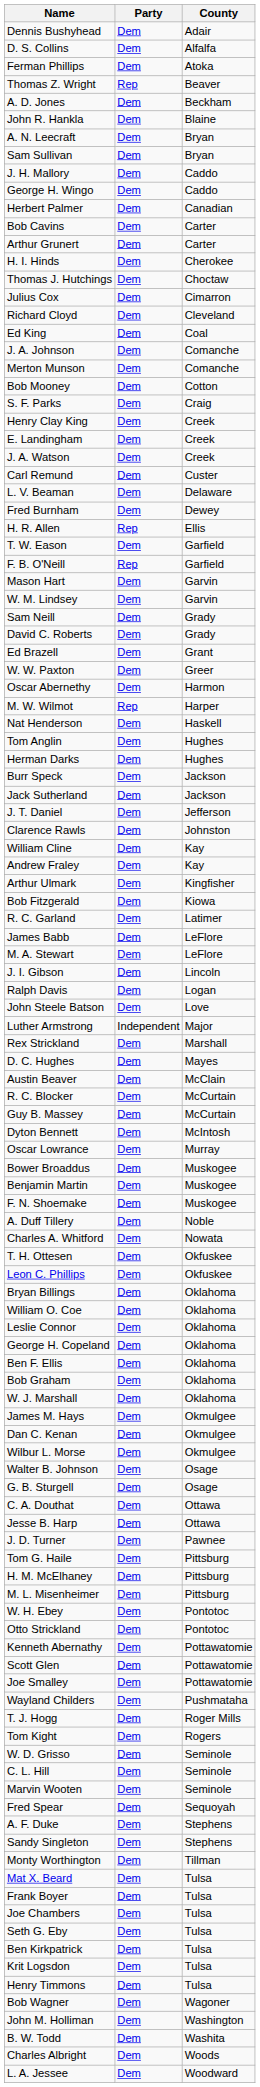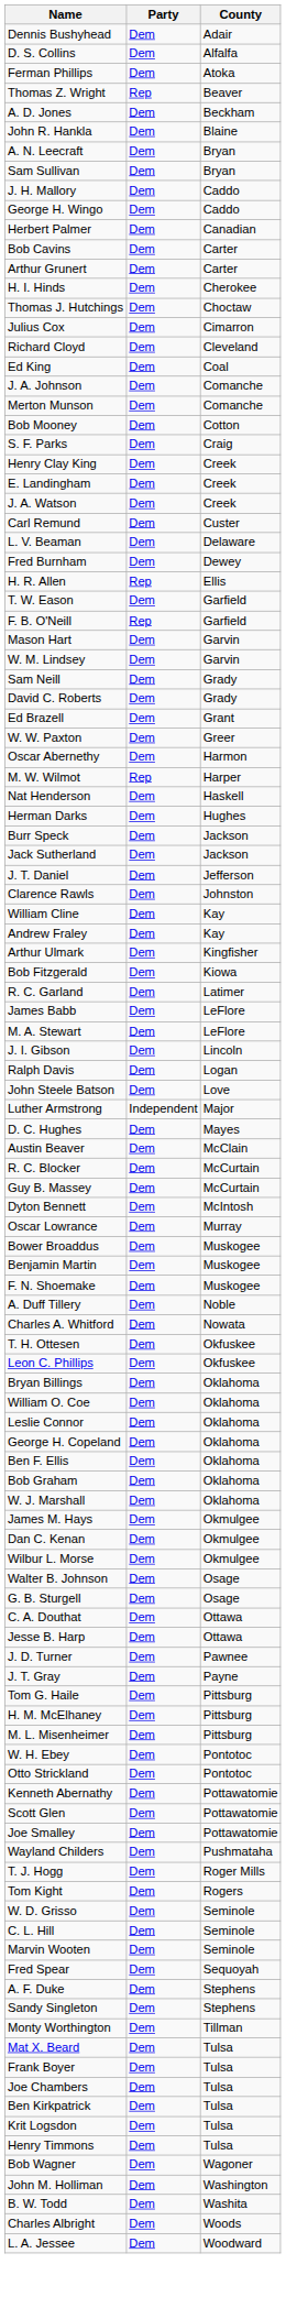 <table class="wikitable sortable">
 <tr>
 <th>Name</th>
 <th>Party</th>
 <th>County</th>
 </tr>
 <tr>
 <td>Dennis Bushyhead</td>
 <td><a href='#'>Dem</a></td>
 <td>Adair</td>
 </tr>
 <tr>
 <td>D. S. Collins</td>
 <td><a href='#'>Dem</a></td>
 <td>Alfalfa</td>
 </tr>
 <tr>
 <td>Ferman Phillips</td>
 <td><a href='#'>Dem</a></td>
 <td>Atoka</td>
 </tr>
 <tr>
 <td>Thomas Z. Wright</td>
 <td><a href='#'>Rep</a></td>
 <td>Beaver</td>
 </tr>
 <tr>
 <td>A. D. Jones</td>
 <td><a href='#'>Dem</a></td>
 <td>Beckham</td>
 </tr>
 <tr>
 <td>John R. Hankla</td>
 <td><a href='#'>Dem</a></td>
 <td>Blaine</td>
 </tr>
 <tr>
 <td>A. N. Leecraft</td>
 <td><a href='#'>Dem</a></td>
 <td>Bryan</td>
 </tr>
 <tr>
 <td>Sam Sullivan</td>
 <td><a href='#'>Dem</a></td>
 <td>Bryan</td>
 </tr>
 <tr>
 <td>J. H. Mallory</td>
 <td><a href='#'>Dem</a></td>
 <td>Caddo</td>
 </tr>
 <tr>
 <td>George H. Wingo</td>
 <td><a href='#'>Dem</a></td>
 <td>Caddo</td>
 </tr>
 <tr>
 <td>Herbert Palmer</td>
 <td><a href='#'>Dem</a></td>
 <td>Canadian</td>
 </tr>
 <tr>
 <td>Bob Cavins</td>
 <td><a href='#'>Dem</a></td>
 <td>Carter</td>
 </tr>
 <tr>
 <td>Arthur Grunert</td>
 <td><a href='#'>Dem</a></td>
 <td>Carter</td>
 </tr>
 <tr>
 <td>H. I. Hinds</td>
 <td><a href='#'>Dem</a></td>
 <td>Cherokee</td>
 </tr>
 <tr>
 <td>Thomas J. Hutchings</td>
 <td><a href='#'>Dem</a></td>
 <td>Choctaw</td>
 </tr>
 <tr>
 <td>Julius Cox</td>
 <td><a href='#'>Dem</a></td>
 <td>Cimarron</td>
 </tr>
 <tr>
 <td>Richard Cloyd</td>
 <td><a href='#'>Dem</a></td>
 <td>Cleveland</td>
 </tr>
 <tr>
 <td>Ed King</td>
 <td><a href='#'>Dem</a></td>
 <td>Coal</td>
 </tr>
 <tr>
 <td>J. A. Johnson</td>
 <td><a href='#'>Dem</a></td>
 <td>Comanche</td>
 </tr>
 <tr>
 <td>Merton Munson</td>
 <td><a href='#'>Dem</a></td>
 <td>Comanche</td>
 </tr>
 <tr>
 <td>Bob Mooney</td>
 <td><a href='#'>Dem</a></td>
 <td>Cotton</td>
 </tr>
 <tr>
 <td>S. F. Parks</td>
 <td><a href='#'>Dem</a></td>
 <td>Craig</td>
 </tr>
 <tr>
 <td>Henry Clay King</td>
 <td><a href='#'>Dem</a></td>
 <td>Creek</td>
 </tr>
 <tr>
 <td>E. Landingham</td>
 <td><a href='#'>Dem</a></td>
 <td>Creek</td>
 </tr>
 <tr>
 <td>J. A. Watson</td>
 <td><a href='#'>Dem</a></td>
 <td>Creek</td>
 </tr>
 <tr>
 <td>Carl Remund</td>
 <td><a href='#'>Dem</a></td>
 <td>Custer</td>
 </tr>
 <tr>
 <td>L. V. Beaman</td>
 <td><a href='#'>Dem</a></td>
 <td>Delaware</td>
 </tr>
 <tr>
 <td>Fred Burnham</td>
 <td><a href='#'>Dem</a></td>
 <td>Dewey</td>
 </tr>
 <tr>
 <td>H. R. Allen</td>
 <td><a href='#'>Rep</a></td>
 <td>Ellis</td>
 </tr>
 <tr>
 <td>T. W. Eason</td>
 <td><a href='#'>Dem</a></td>
 <td>Garfield</td>
 </tr>
 <tr>
 <td>F. B. O'Neill</td>
 <td><a href='#'>Rep</a></td>
 <td>Garfield</td>
 </tr>
 <tr>
 <td>Mason Hart</td>
 <td><a href='#'>Dem</a></td>
 <td>Garvin</td>
 </tr>
 <tr>
 <td>W. M. Lindsey</td>
 <td><a href='#'>Dem</a></td>
 <td>Garvin</td>
 </tr>
 <tr>
 <td>Sam Neill</td>
 <td><a href='#'>Dem</a></td>
 <td>Grady</td>
 </tr>
 <tr>
 <td>David C. Roberts</td>
 <td><a href='#'>Dem</a></td>
 <td>Grady</td>
 </tr>
 <tr>
 <td>Ed Brazell</td>
 <td><a href='#'>Dem</a></td>
 <td>Grant</td>
 </tr>
 <tr>
 <td>W. W. Paxton</td>
 <td><a href='#'>Dem</a></td>
 <td>Greer</td>
 </tr>
 <tr>
 <td>Oscar Abernethy</td>
 <td><a href='#'>Dem</a></td>
 <td>Harmon</td>
 </tr>
 <tr>
 <td>M. W. Wilmot</td>
 <td><a href='#'>Rep</a></td>
 <td>Harper</td>
 </tr>
 <tr>
 <td>Nat Henderson</td>
 <td><a href='#'>Dem</a></td>
 <td>Haskell</td>
 </tr>
 <tr>
-<td>Tom Anglin</td>
-<td><a href='#'>Dem</a></td>
-<td>Hughes</td>
-</tr>
-<tr>
 <td>Herman Darks</td>
 <td><a href='#'>Dem</a></td>
 <td>Hughes</td>
 </tr>
 <tr>
 <td>Burr Speck</td>
 <td><a href='#'>Dem</a></td>
 <td>Jackson</td>
 </tr>
 <tr>
 <td>Jack Sutherland</td>
 <td><a href='#'>Dem</a></td>
 <td>Jackson</td>
 </tr>
 <tr>
 <td>J. T. Daniel</td>
 <td><a href='#'>Dem</a></td>
 <td>Jefferson</td>
 </tr>
 <tr>
 <td>Clarence Rawls</td>
 <td><a href='#'>Dem</a></td>
 <td>Johnston</td>
 </tr>
 <tr>
 <td>William Cline</td>
 <td><a href='#'>Dem</a></td>
 <td>Kay</td>
 </tr>
 <tr>
 <td>Andrew Fraley</td>
 <td><a href='#'>Dem</a></td>
 <td>Kay</td>
 </tr>
 <tr>
 <td>Arthur Ulmark</td>
 <td><a href='#'>Dem</a></td>
 <td>Kingfisher</td>
 </tr>
 <tr>
 <td>Bob Fitzgerald</td>
 <td><a href='#'>Dem</a></td>
 <td>Kiowa</td>
 </tr>
 <tr>
 <td>R. C. Garland</td>
 <td><a href='#'>Dem</a></td>
 <td>Latimer</td>
 </tr>
 <tr>
 <td>James Babb</td>
 <td><a href='#'>Dem</a></td>
 <td>LeFlore</td>
 </tr>
 <tr>
 <td>M. A. Stewart</td>
 <td><a href='#'>Dem</a></td>
 <td>LeFlore</td>
 </tr>
 <tr>
 <td>J. I. Gibson</td>
 <td><a href='#'>Dem</a></td>
 <td>Lincoln</td>
 </tr>
 <tr>
 <td>Ralph Davis</td>
 <td><a href='#'>Dem</a></td>
 <td>Logan</td>
 </tr>
 <tr>
 <td>John Steele Batson</td>
 <td><a href='#'>Dem</a></td>
 <td>Love</td>
 </tr>
 <tr>
 <td>Luther Armstrong</td>
 <td>Independent</td>
 <td>Major</td>
-</tr>
-<tr>
-<td>Rex Strickland</td>
-<td><a href='#'>Dem</a></td>
-<td>Marshall</td>
 </tr>
 <tr>
 <td>D. C. Hughes</td>
 <td><a href='#'>Dem</a></td>
 <td>Mayes</td>
 </tr>
 <tr>
 <td>Austin Beaver</td>
 <td><a href='#'>Dem</a></td>
 <td>McClain</td>
 </tr>
 <tr>
 <td>R. C. Blocker</td>
 <td><a href='#'>Dem</a></td>
 <td>McCurtain</td>
 </tr>
 <tr>
 <td>Guy B. Massey</td>
 <td><a href='#'>Dem</a></td>
 <td>McCurtain</td>
 </tr>
 <tr>
 <td>Dyton Bennett</td>
 <td><a href='#'>Dem</a></td>
 <td>McIntosh</td>
 </tr>
 <tr>
 <td>Oscar Lowrance</td>
 <td><a href='#'>Dem</a></td>
 <td>Murray</td>
 </tr>
 <tr>
 <td>Bower Broaddus</td>
 <td><a href='#'>Dem</a></td>
 <td>Muskogee</td>
 </tr>
 <tr>
 <td>Benjamin Martin</td>
 <td><a href='#'>Dem</a></td>
 <td>Muskogee</td>
 </tr>
 <tr>
 <td>F. N. Shoemake</td>
 <td><a href='#'>Dem</a></td>
 <td>Muskogee</td>
 </tr>
 <tr>
 <td>A. Duff Tillery</td>
 <td><a href='#'>Dem</a></td>
 <td>Noble</td>
 </tr>
 <tr>
 <td>Charles A. Whitford</td>
 <td><a href='#'>Dem</a></td>
 <td>Nowata</td>
 </tr>
 <tr>
 <td>T. H. Ottesen</td>
 <td><a href='#'>Dem</a></td>
 <td>Okfuskee</td>
 </tr>
 <tr>
 <td><a href='#'>Leon C. Phillips</a></td>
 <td><a href='#'>Dem</a></td>
 <td>Okfuskee</td>
 </tr>
 <tr>
 <td>Bryan Billings</td>
 <td><a href='#'>Dem</a></td>
 <td>Oklahoma</td>
 </tr>
 <tr>
 <td>William O. Coe</td>
 <td><a href='#'>Dem</a></td>
 <td>Oklahoma</td>
 </tr>
 <tr>
 <td>Leslie Connor</td>
 <td><a href='#'>Dem</a></td>
 <td>Oklahoma</td>
 </tr>
 <tr>
 <td>George H. Copeland</td>
 <td><a href='#'>Dem</a></td>
 <td>Oklahoma</td>
 </tr>
 <tr>
 <td>Ben F. Ellis</td>
 <td><a href='#'>Dem</a></td>
 <td>Oklahoma</td>
 </tr>
 <tr>
 <td>Bob Graham</td>
 <td><a href='#'>Dem</a></td>
 <td>Oklahoma</td>
 </tr>
 <tr>
 <td>W. J. Marshall</td>
 <td><a href='#'>Dem</a></td>
 <td>Oklahoma</td>
 </tr>
 <tr>
 <td>James M. Hays</td>
 <td><a href='#'>Dem</a></td>
 <td>Okmulgee</td>
 </tr>
 <tr>
 <td>Dan C. Kenan</td>
 <td><a href='#'>Dem</a></td>
 <td>Okmulgee</td>
 </tr>
 <tr>
 <td>Wilbur L. Morse</td>
 <td><a href='#'>Dem</a></td>
 <td>Okmulgee</td>
 </tr>
 <tr>
 <td>Walter B. Johnson</td>
 <td><a href='#'>Dem</a></td>
 <td>Osage</td>
 </tr>
 <tr>
 <td>G. B. Sturgell</td>
 <td><a href='#'>Dem</a></td>
 <td>Osage</td>
 </tr>
 <tr>
 <td>C. A. Douthat</td>
 <td><a href='#'>Dem</a></td>
 <td>Ottawa</td>
 </tr>
 <tr>
 <td>Jesse B. Harp</td>
 <td><a href='#'>Dem</a></td>
 <td>Ottawa</td>
 </tr>
 <tr>
 <td>J. D. Turner</td>
 <td><a href='#'>Dem</a></td>
 <td>Pawnee</td>
 </tr>
 <tr>
+<td>J. T. Gray</td>
+<td><a href='#'>Dem</a></td>
+<td>Payne</td>
+</tr>
+<tr>
 <td>Tom G. Haile</td>
 <td><a href='#'>Dem</a></td>
 <td>Pittsburg</td>
 </tr>
 <tr>
 <td>H. M. McElhaney</td>
 <td><a href='#'>Dem</a></td>
 <td>Pittsburg</td>
 </tr>
 <tr>
 <td>M. L. Misenheimer</td>
 <td><a href='#'>Dem</a></td>
 <td>Pittsburg</td>
 </tr>
 <tr>
 <td>W. H. Ebey</td>
 <td><a href='#'>Dem</a></td>
 <td>Pontotoc</td>
 </tr>
 <tr>
 <td>Otto Strickland</td>
 <td><a href='#'>Dem</a></td>
 <td>Pontotoc</td>
 </tr>
 <tr>
 <td>Kenneth Abernathy</td>
 <td><a href='#'>Dem</a></td>
 <td>Pottawatomie</td>
 </tr>
 <tr>
 <td>Scott Glen</td>
 <td><a href='#'>Dem</a></td>
 <td>Pottawatomie</td>
 </tr>
 <tr>
 <td>Joe Smalley</td>
 <td><a href='#'>Dem</a></td>
 <td>Pottawatomie</td>
 </tr>
 <tr>
 <td>Wayland Childers</td>
 <td><a href='#'>Dem</a></td>
 <td>Pushmataha</td>
 </tr>
 <tr>
 <td>T. J. Hogg</td>
 <td><a href='#'>Dem</a></td>
 <td>Roger Mills</td>
 </tr>
 <tr>
 <td>Tom Kight</td>
 <td><a href='#'>Dem</a></td>
 <td>Rogers</td>
 </tr>
 <tr>
 <td>W. D. Grisso</td>
 <td><a href='#'>Dem</a></td>
 <td>Seminole</td>
 </tr>
 <tr>
 <td>C. L. Hill</td>
 <td><a href='#'>Dem</a></td>
 <td>Seminole</td>
 </tr>
 <tr>
 <td>Marvin Wooten</td>
 <td><a href='#'>Dem</a></td>
 <td>Seminole</td>
 </tr>
 <tr>
 <td>Fred Spear</td>
 <td><a href='#'>Dem</a></td>
 <td>Sequoyah</td>
 </tr>
 <tr>
 <td>A. F. Duke</td>
 <td><a href='#'>Dem</a></td>
 <td>Stephens</td>
 </tr>
 <tr>
 <td>Sandy Singleton</td>
 <td><a href='#'>Dem</a></td>
 <td>Stephens</td>
 </tr>
 <tr>
 <td>Monty Worthington</td>
 <td><a href='#'>Dem</a></td>
 <td>Tillman</td>
 </tr>
 <tr>
 <td><a href='#'>Mat X. Beard</a></td>
 <td><a href='#'>Dem</a></td>
 <td>Tulsa</td>
 </tr>
 <tr>
 <td>Frank Boyer</td>
 <td><a href='#'>Dem</a></td>
 <td>Tulsa</td>
 </tr>
 <tr>
 <td>Joe Chambers</td>
 <td><a href='#'>Dem</a></td>
 <td>Tulsa</td>
 </tr>
 <tr>
-<td>Seth G. Eby</td>
-<td><a href='#'>Dem</a></td>
-<td>Tulsa</td>
-</tr>
-<tr>
 <td>Ben Kirkpatrick</td>
 <td><a href='#'>Dem</a></td>
 <td>Tulsa</td>
 </tr>
 <tr>
 <td>Krit Logsdon</td>
 <td><a href='#'>Dem</a></td>
 <td>Tulsa</td>
 </tr>
 <tr>
 <td>Henry Timmons</td>
 <td><a href='#'>Dem</a></td>
 <td>Tulsa</td>
 </tr>
 <tr>
 <td>Bob Wagner</td>
 <td><a href='#'>Dem</a></td>
 <td>Wagoner</td>
 </tr>
 <tr>
 <td>John M. Holliman</td>
 <td><a href='#'>Dem</a></td>
 <td>Washington</td>
 </tr>
 <tr>
 <td>B. W. Todd</td>
 <td><a href='#'>Dem</a></td>
 <td>Washita</td>
 </tr>
 <tr>
 <td>Charles Albright</td>
 <td><a href='#'>Dem</a></td>
 <td>Woods</td>
 </tr>
 <tr>
 <td>L. A. Jessee</td>
 <td><a href='#'>Dem</a></td>
 <td>Woodward</td>
 </tr>
 </table>
